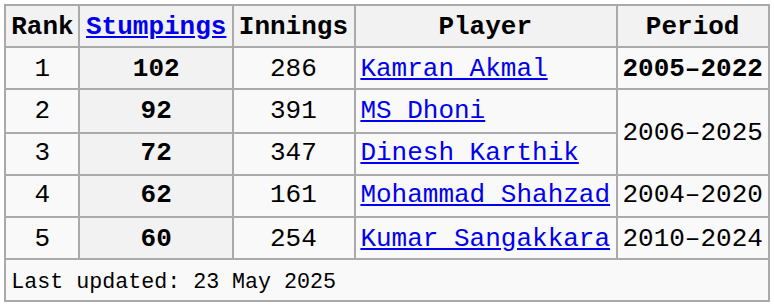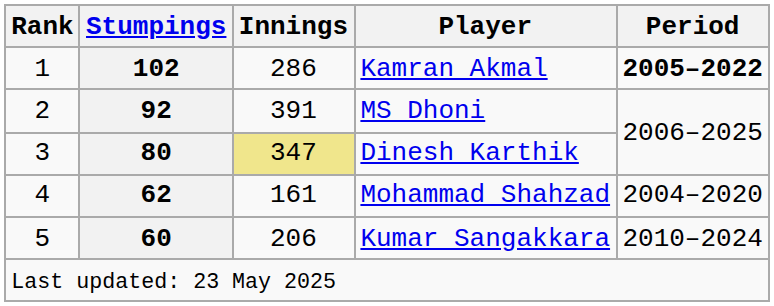 <table class="wikitable sortable" style="text-align:centre;">
 <tr>
 <th scope="col">Rank</th>
 <th scope="col"><a href='#'>Stumpings</a></th>
 <th scope="col">Innings</th>
 <th scope="col">Player</th>
 <th scope="col">Period</th>
 </tr>
 <tr>
 <td align=center>1</td>
 <th scope="row">102</th>
 <td style="text-align:center;">286</td>
 <td> <a href='#'>Kamran Akmal</a></td>
 <td><strong>2005–2022</strong></td>
 </tr>
 <tr>
 <td align=center>2</td>
 <th scope="row">92</th>
 <td style="text-align:center;">391</td>
 <td> <a href='#'>MS Dhoni</a></td>
 <td rowspan=2>2006–2025</td>
 </tr>
 <tr>
 <td align=center>3</td>
-<th scope="row">72</th>
-<td style="text-align:center;">347</td>
+<th scope="row">80</th>
+<td style="background: khaki; text-align:center;">347</td>
 <td> <a href='#'>Dinesh Karthik</a></td>
 </tr>
 <tr>
 <td align=center>4</td>
 <th scope="row">62</th>
 <td style="text-align:center;">161</td>
 <td> <a href='#'>Mohammad Shahzad</a></td>
 <td>2004–2020</td>
 </tr>
 <tr>
 <td align=center>5</td>
 <th scope="row">60</th>
-<td style="text-align:center;">254</td>
+<td style="text-align:center;">206</td>
 <td> <a href='#'>Kumar Sangakkara</a></td>
 <td>2010–2024</td>
 </tr>
 <tr>
 </tr>
 <tr class="sortbottom">
 <td scope="row" colspan=5><small>Last updated: 23 May 2025</small></td>
 </tr>
 </table>
